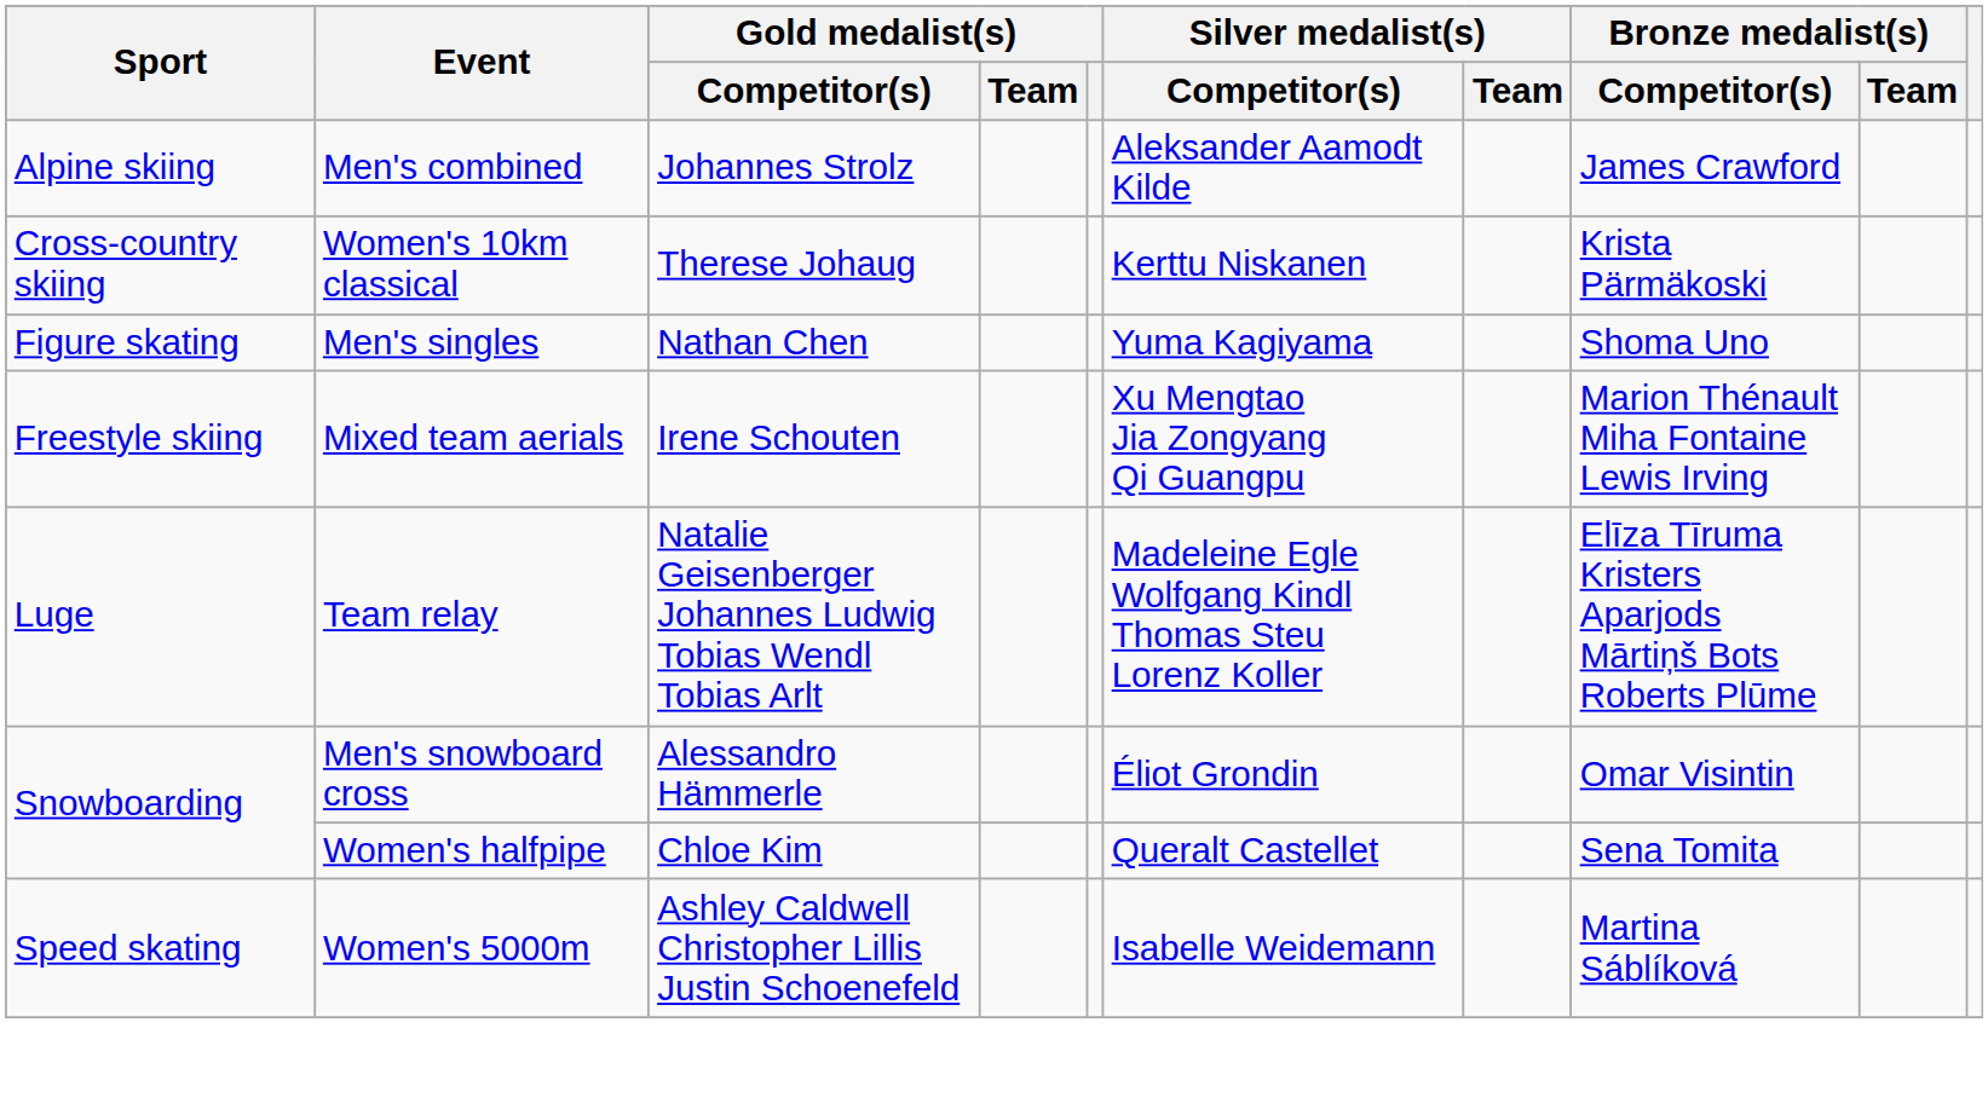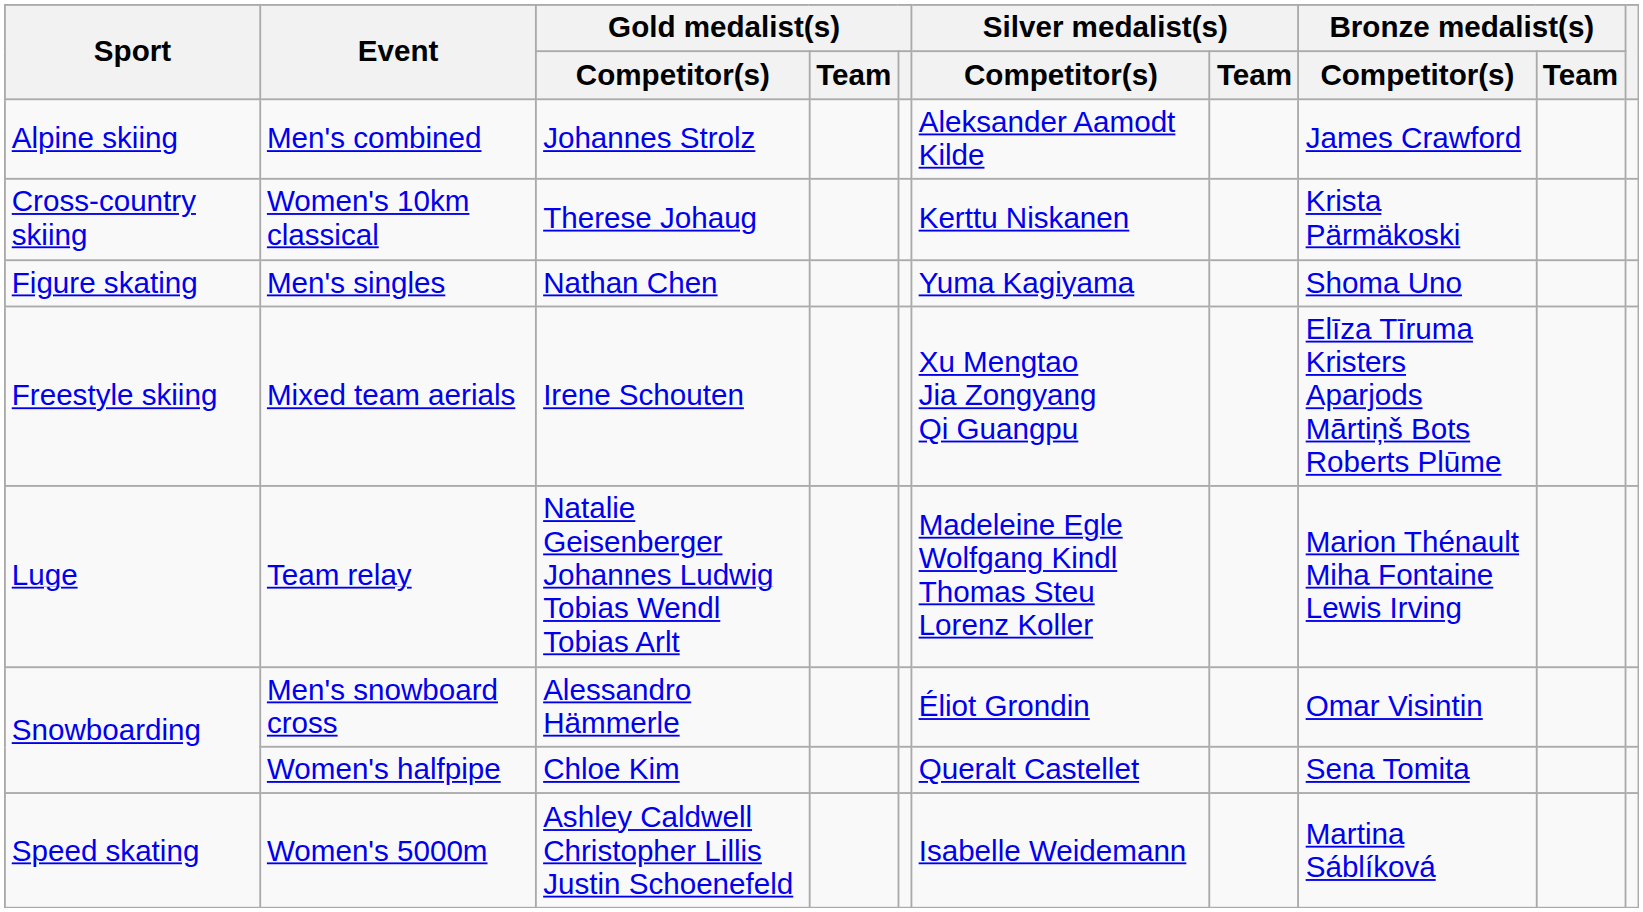 <table class="wikitable" style="width:100%;">
 <tr>
 <th rowspan="2">Sport</th>
 <th rowspan="2">Event</th>
 <th colspan="3">Gold medalist(s)</th>
 <th colspan="2">Silver medalist(s)</th>
 <th colspan="2">Bronze medalist(s)</th>
 <th rowspan="2"></th>
 </tr>
 <tr>
 <th>Competitor(s)</th>
 <th>Team</th>
 <th></th>
 <th>Competitor(s)</th>
 <th>Team</th>
 <th>Competitor(s)</th>
 <th>Team</th>
 </tr>
 <tr>
 <td><a href='#'>Alpine skiing</a></td>
 <td><a href='#'>Men's combined</a></td>
 <td><a href='#'>Johannes Strolz</a></td>
 <td></td>
 <td></td>
 <td><a href='#'>Aleksander Aamodt Kilde</a></td>
 <td></td>
 <td><a href='#'>James Crawford</a></td>
 <td></td>
 <td></td>
 </tr>
 <tr>
 <td><a href='#'>Cross-country skiing</a></td>
 <td><a href='#'>Women's 10km classical</a></td>
 <td><a href='#'>Therese Johaug</a></td>
 <td></td>
 <td></td>
 <td><a href='#'>Kerttu Niskanen</a></td>
 <td></td>
 <td><a href='#'>Krista Pärmäkoski</a></td>
 <td></td>
 <td></td>
 </tr>
 <tr>
 <td><a href='#'>Figure skating</a></td>
 <td><a href='#'>Men's singles</a></td>
 <td><a href='#'>Nathan Chen</a></td>
 <td></td>
 <td></td>
 <td><a href='#'>Yuma Kagiyama</a></td>
 <td></td>
 <td><a href='#'>Shoma Uno</a></td>
 <td></td>
 <td></td>
 </tr>
 <tr>
 <td><a href='#'>Freestyle skiing</a></td>
 <td><a href='#'>Mixed team aerials</a></td>
 <td><a href='#'>Irene Schouten</a></td>
 <td></td>
 <td></td>
 <td><a href='#'>Xu Mengtao</a><br><a href='#'>Jia Zongyang</a><br><a href='#'>Qi Guangpu</a></td>
 <td></td>
-<td><a href='#'>Marion Thénault</a><br><a href='#'>Miha Fontaine</a><br><a href='#'>Lewis Irving</a></td>
+<td><a href='#'>Elīza Tīruma</a><br><a href='#'>Kristers Aparjods</a><br><a href='#'>Mārtiņš Bots</a><br><a href='#'>Roberts Plūme</a></td>
 <td></td>
 <td></td>
 </tr>
 <tr>
 <td><a href='#'>Luge</a></td>
 <td><a href='#'>Team relay</a></td>
 <td><a href='#'>Natalie Geisenberger</a><br><a href='#'>Johannes Ludwig</a><br><a href='#'>Tobias Wendl</a><br><a href='#'>Tobias Arlt</a></td>
 <td></td>
 <td></td>
 <td><a href='#'>Madeleine Egle</a><br><a href='#'>Wolfgang Kindl</a><br><a href='#'>Thomas Steu</a><br><a href='#'>Lorenz Koller</a></td>
 <td></td>
-<td><a href='#'>Elīza Tīruma</a><br><a href='#'>Kristers Aparjods</a><br><a href='#'>Mārtiņš Bots</a><br><a href='#'>Roberts Plūme</a></td>
+<td><a href='#'>Marion Thénault</a><br><a href='#'>Miha Fontaine</a><br><a href='#'>Lewis Irving</a></td>
 <td></td>
 <td></td>
 </tr>
 <tr>
 <td rowspan="2"><a href='#'>Snowboarding</a></td>
 <td><a href='#'>Men's snowboard cross</a></td>
 <td><a href='#'>Alessandro Hämmerle</a></td>
 <td></td>
 <td></td>
 <td><a href='#'>Éliot Grondin</a></td>
 <td></td>
 <td><a href='#'>Omar Visintin</a></td>
 <td></td>
 <td></td>
 </tr>
 <tr>
 <td><a href='#'>Women's halfpipe</a></td>
 <td><a href='#'>Chloe Kim</a></td>
 <td></td>
 <td></td>
 <td><a href='#'>Queralt Castellet</a></td>
 <td></td>
 <td><a href='#'>Sena Tomita</a></td>
 <td></td>
 <td></td>
 </tr>
 <tr>
 <td><a href='#'>Speed skating</a></td>
 <td><a href='#'>Women's 5000m</a></td>
 <td><a href='#'>Ashley Caldwell</a><br><a href='#'>Christopher Lillis</a><br><a href='#'>Justin Schoenefeld</a></td>
 <td></td>
 <td></td>
 <td><a href='#'>Isabelle Weidemann</a></td>
 <td></td>
 <td><a href='#'>Martina Sáblíková</a></td>
 <td></td>
 <td></td>
 </tr>
 </table>
